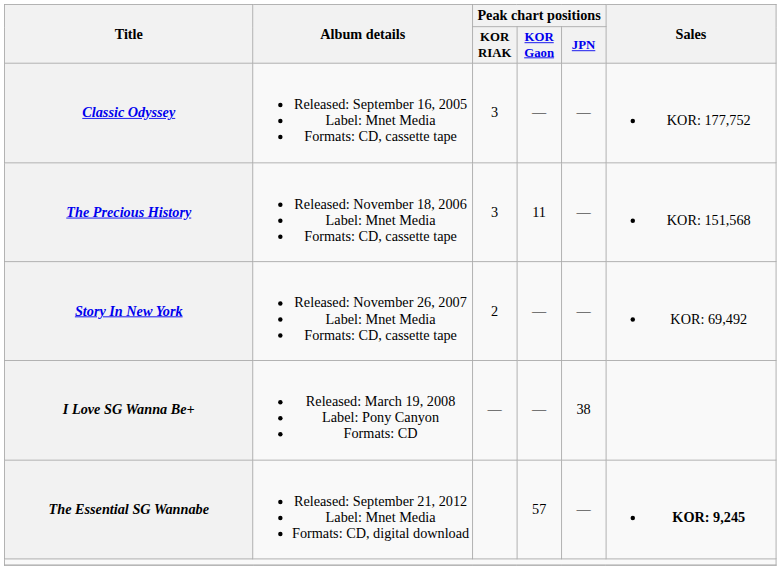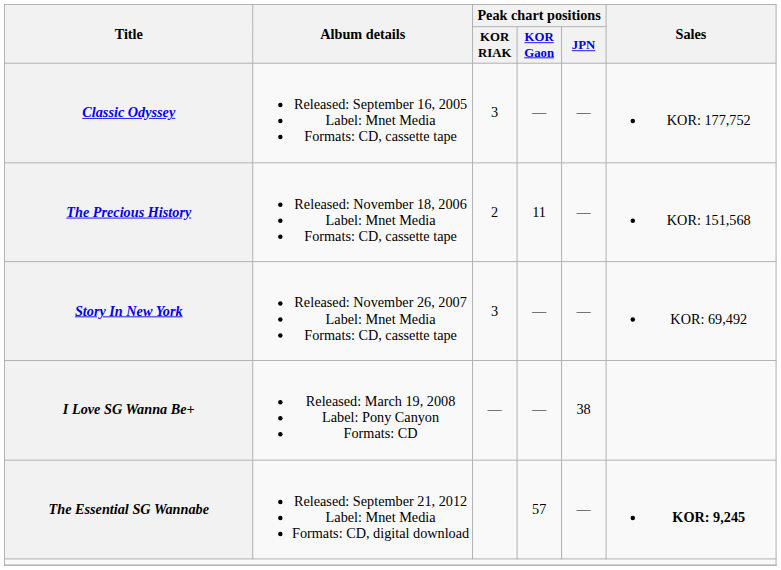 <table class="wikitable plainrowheaders" style="text-align:center;">
 <tr>
 <th scope="col" rowspan="2" style="width:17em;">Title</th>
 <th scope="col" rowspan="2">Album details</th>
 <th colspan="3" scope="col">Peak chart positions</th>
 <th scope="col" rowspan="2" style="width:11.5em;">Sales</th>
 </tr>
 <tr>
 <th scope="col" style="width:3em;font-size:90%;">KOR<br>RIAK<br></th>
 <th scope="col" style="width:3em;font-size:90%;"><a href='#'>KOR<br>Gaon</a><br></th>
 <th scope="col" style="width:3em;font-size:90%;"><a href='#'>JPN</a><br></th>
 </tr>
 <tr>
 <th scope="row"><em><a href='#'>Classic Odyssey</a></em></th>
 <td><br><ul><li>Released: September 16, 2005 </li><li>Label: Mnet Media</li><li>Formats: CD, cassette tape</li></ul></td>
 <td>3</td>
 <td>—</td>
 <td>—</td>
 <td><br><ul><li>KOR: 177,752</li></ul></td>
 </tr>
 <tr>
 <th scope="row"><em><a href='#'>The Precious History</a></em></th>
 <td><br><ul><li>Released: November 18, 2006 </li><li>Label: Mnet Media</li><li>Formats: CD, cassette tape</li></ul></td>
-<td>3</td>
+<td>2</td>
 <td>11</td>
 <td>—</td>
 <td><br><ul><li>KOR: 151,568</li></ul></td>
 </tr>
 <tr>
 <th scope="row"><em><a href='#'>Story In New York</a></em></th>
 <td><br><ul><li>Released: November 26, 2007 </li><li>Label: Mnet Media</li><li>Formats: CD, cassette tape</li></ul></td>
-<td>2</td>
+<td>3</td>
 <td>—</td>
 <td>—</td>
 <td><br><ul><li>KOR: 69,492</li></ul></td>
 </tr>
 <tr>
 <th scope="row"><em>I Love SG Wanna Be+</em></th>
 <td><br><ul><li>Released: March 19, 2008 </li><li>Label: Pony Canyon</li><li>Formats: CD</li></ul></td>
 <td>—</td>
 <td>—</td>
 <td>38</td>
 <td></td>
 </tr>
 <tr>
 <th scope="row"><em>The Essential SG Wannabe</em></th>
 <td><br><ul><li>Released: September 21, 2012 </li><li>Label: Mnet Media</li><li>Formats: CD, digital download</li></ul></td>
 <td></td>
 <td>57</td>
 <td>—</td>
 <td><strong><br><ul><li>KOR: 9,245</li></ul></strong></td>
 </tr>
 <tr>
 <td colspan="6"></td>
 </tr>
 <tr>
 </tr>
 </table>
